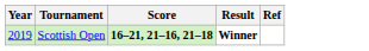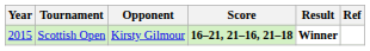 <table class="sortable wikitable" style="font-size: 90%;">
 <tr>
 <th>Year</th>
 <th>Tournament</th>
+<th>Opponent</th>
 <th>Score</th>
 <th>Result</th>
 <th>Ref</th>
 </tr>
 <tr style="background:#D4F1C5">
-<td align="center"><a href='#'>2019</a></td>
+<td align="center"><a href='#'>2015</a></td>
 <td align="left"><a href='#'>Scottish Open</a></td>
+<td align="left"> <a href='#'>Kirsty Gilmour</a></td>
 <td align="left"><strong>16–21, 21–16, 21–18</strong></td>
 <td style="text-align:left; background:white"> <strong>Winner</strong></td>
 <td style="text-align:center; background:white"></td>
 </tr>
 </table>
